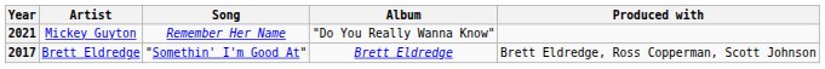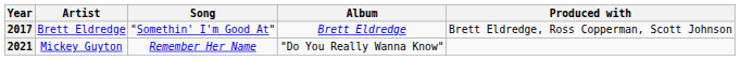 <table class="wikitable collapsible collapsed" style="text-align:center;">
 <tr>
 <th>Year</th>
 <th>Artist</th>
 <th>Song</th>
 <th>Album</th>
 <th>Produced with</th>
 </tr>
 <tr>
+<th>2017</th>
+<td><a href='#'>Brett Eldredge</a></td>
+<td>"<a href='#'>Somethin' I'm Good At</a>"</td>
+<td><em><a href='#'>Brett Eldredge</a></em></td>
+<td>Brett Eldredge, Ross Copperman, Scott Johnson</td>
+</tr>
+<tr>
 <th>2021</th>
 <td><a href='#'>Mickey Guyton</a></td>
 <td><em><a href='#'>Remember Her Name</a></em></td>
 <td>"Do You Really Wanna Know"</td>
 <td></td>
 </tr>
-<tr>
-<th>2017</th>
-<td><a href='#'>Brett Eldredge</a></td>
-<td>"<a href='#'>Somethin' I'm Good At</a>"</td>
-<td><em><a href='#'>Brett Eldredge</a></em></td>
-<td>Brett Eldredge, Ross Copperman, Scott Johnson</td>
-</tr>
 </table>
